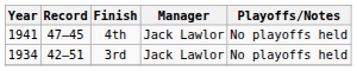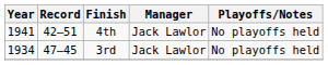 <table class="wikitable" style="text-align:center">
 <tr>
 <th>Year</th>
 <th>Record</th>
 <th>Finish</th>
 <th>Manager</th>
 <th>Playoffs/Notes</th>
 </tr>
 <tr>
 <td>1941</td>
-<td>47–45</td>
+<td>42–51</td>
 <td>4th</td>
 <td>Jack Lawlor</td>
 <td>No playoffs held</td>
 </tr>
 <tr>
 <td>1934</td>
-<td>42–51</td>
+<td>47–45</td>
 <td>3rd</td>
 <td>Jack Lawlor</td>
 <td>No playoffs held</td>
 </tr>
 <tr>
 </tr>
 </table>
